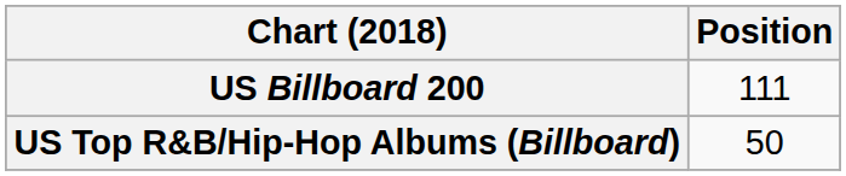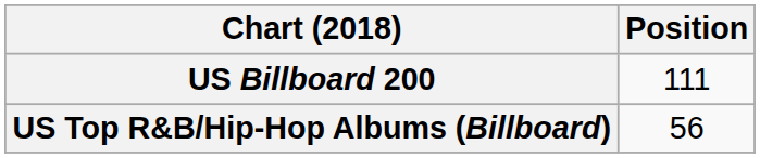 <table class="wikitable sortable plainrowheaders" style="text-align:center">
 <tr>
 <th scope="col">Chart (2018)</th>
 <th scope="col">Position</th>
 </tr>
 <tr>
 <th scope="row">US <em>Billboard</em> 200</th>
 <td>111</td>
 </tr>
 <tr>
 <th scope="row">US Top R&B/Hip-Hop Albums (<em>Billboard</em>)</th>
-<td>50</td>
+<td>56</td>
 </tr>
 </table>
